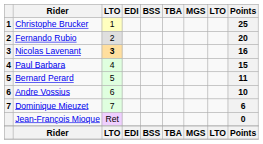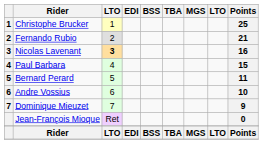 <table class="wikitable" style="font-size: 85%; text-align: center">
 <tr valign="top">
 <th valign="middle"></th>
 <th valign="middle">Rider</th>
 <th>LTO<br></th>
 <th>EDI<br></th>
 <th>BSS<br></th>
 <th>TBA<br></th>
 <th>MGS<br></th>
 <th>LTO<br></th>
 <th valign="middle">Points</th>
 </tr>
 <tr>
 <th>1</th>
 <td align="left"> <a href='#'>Christophe Brucker</a></td>
 <td style="background:#ffffbf;">1</td>
 <td></td>
 <td></td>
 <td></td>
 <td></td>
 <td></td>
 <th>25</th>
 </tr>
 <tr>
 <th>2</th>
 <td align="left"> <a href='#'>Fernando Rubio</a></td>
 <td style="background:#dfdfdf;">2</td>
 <td></td>
 <td></td>
 <td></td>
 <td></td>
 <td></td>
-<th>20</th>
+<th>21</th>
 </tr>
 <tr>
 <th>3</th>
 <td align="left"> <a href='#'>Nicolas Lavenant</a></td>
 <td style="background:#ffdf9f;"><strong>3</strong></td>
 <td></td>
 <td></td>
 <td></td>
 <td></td>
 <td></td>
 <th>16</th>
 </tr>
 <tr>
 <th>4</th>
 <td align="left"> <a href='#'>Paul Barbara</a></td>
 <td style="background:#dfffdf;">4</td>
 <td></td>
 <td></td>
 <td></td>
 <td></td>
 <td></td>
 <th>15</th>
 </tr>
 <tr>
 <th>5</th>
 <td align="left"> <a href='#'>Bernard Perard</a></td>
 <td style="background:#dfffdf;">5</td>
 <td></td>
 <td></td>
 <td></td>
 <td></td>
 <td></td>
 <th>11</th>
 </tr>
 <tr>
 <th>6</th>
 <td align="left"> <a href='#'>Andre Vossius</a></td>
 <td style="background:#dfffdf;">6</td>
 <td></td>
 <td></td>
 <td></td>
 <td></td>
 <td></td>
 <th>10</th>
 </tr>
 <tr>
 <th>7</th>
 <td align="left"> <a href='#'>Dominique Mieuzet</a></td>
 <td style="background:#dfffdf;">7</td>
 <td></td>
 <td></td>
 <td></td>
 <td></td>
 <td></td>
-<th>6</th>
+<th>9</th>
 </tr>
 <tr>
 <th></th>
 <td align="left"> <a href='#'>Jean-François Mioque</a></td>
 <td style="background:#efcfff;">Ret</td>
 <td></td>
 <td></td>
 <td></td>
 <td></td>
 <td></td>
 <th>0</th>
 </tr>
 <tr>
 </tr>
 <tr valign="top">
 <th valign="middle"></th>
 <th valign="middle">Rider</th>
 <th>LTO<br></th>
 <th>EDI<br></th>
 <th>BSS<br></th>
 <th>TBA<br></th>
 <th>MGS<br></th>
 <th>LTO<br></th>
 <th valign="middle">Points</th>
 </tr>
 <tr>
 </tr>
 </table>
